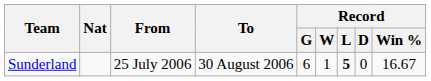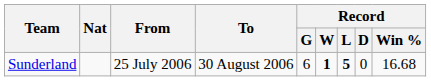 <table class="wikitable" style="text-align:center">
 <tr>
 <th rowspan="2">Team</th>
 <th rowspan="2">Nat</th>
 <th rowspan="2">From</th>
 <th rowspan="2">To</th>
 <th colspan="5">Record</th>
 </tr>
 <tr>
 <th>G</th>
 <th>W</th>
 <th>L</th>
 <th>D</th>
 <th>Win %</th>
 </tr>
 <tr>
 <td align=left><a href='#'>Sunderland</a></td>
 <td></td>
 <td align=left>25 July 2006</td>
 <td align=left>30 August 2006</td>
 <td>6</td>
-<td>1</td>
+<td><strong>1</strong></td>
 <td><strong>5</strong></td>
 <td>0</td>
-<td>16.67</td>
+<td>16.68</td>
 </tr>
 </table>
